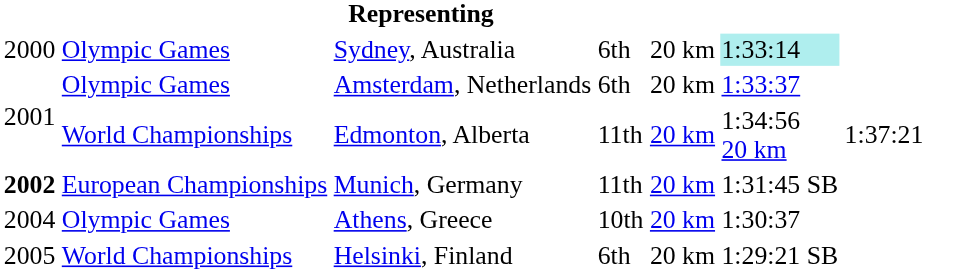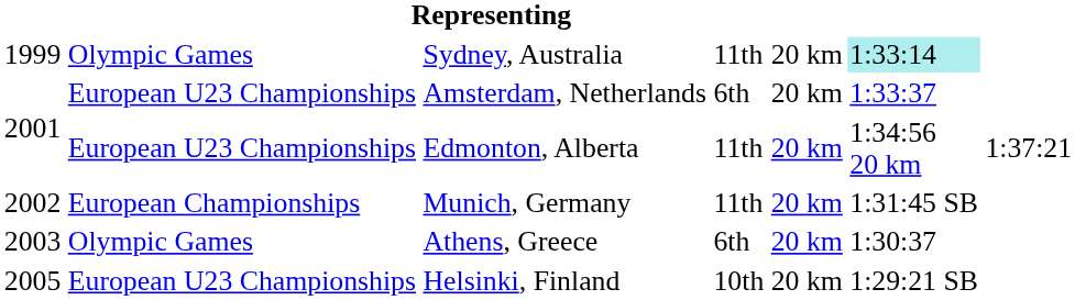 <table>
 <tr>
 <th colspan="6">Representing </th>
 </tr>
 <tr>
-<td>2000</td>
+<td>1999</td>
 <td><a href='#'>Olympic Games</a></td>
 <td><a href='#'>Sydney</a>, Australia</td>
-<td>6th</td>
+<td>11th</td>
 <td>20 km</td>
 <td style="background: paleturquoise;">1:33:14</td>
 </tr>
 <tr>
 <td rowspan=2>2001</td>
-<td><a href='#'>Olympic Games</a></td>
+<td><a href='#'>European U23 Championships</a></td>
 <td><a href='#'>Amsterdam</a>, Netherlands</td>
 <td>6th</td>
 <td>20 km</td>
 <td><a href='#'>1:33:37</a></td>
 </tr>
 <tr>
-<td><a href='#'>World Championships</a></td>
+<td><a href='#'>European U23 Championships</a></td>
 <td><a href='#'>Edmonton</a>, Alberta</td>
 <td>11th</td>
 <td><a href='#'>20 km</a></td>
 <td>1:34:56<br><a href='#'>20 km</a></td>
 <td>1:37:21</td>
 </tr>
 <tr>
-<td><strong>2002</strong></td>
+<td>2002</td>
 <td><a href='#'>European Championships</a></td>
 <td><a href='#'>Munich</a>, Germany</td>
 <td>11th</td>
 <td><a href='#'>20 km</a></td>
 <td>1:31:45 SB</td>
 </tr>
 <tr>
-<td>2004</td>
+<td>2003</td>
 <td><a href='#'>Olympic Games</a></td>
 <td><a href='#'>Athens</a>, Greece</td>
-<td>10th</td>
+<td>6th</td>
 <td><a href='#'>20 km</a></td>
 <td>1:30:37</td>
 </tr>
 <tr>
 <td>2005</td>
-<td><a href='#'>World Championships</a></td>
+<td><a href='#'>European U23 Championships</a></td>
 <td><a href='#'>Helsinki</a>, Finland</td>
-<td>6th</td>
+<td>10th</td>
 <td>20 km</td>
 <td>1:29:21 SB</td>
 </tr>
 </table>
